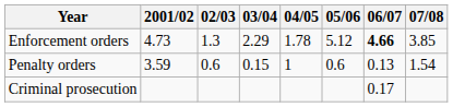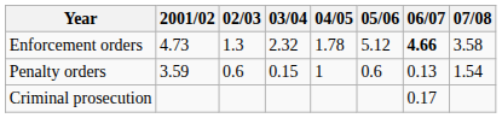 <table class="wikitable">
 <tr>
 <th>Year</th>
 <th>2001/02</th>
 <th>02/03</th>
 <th>03/04</th>
 <th>04/05</th>
 <th>05/06</th>
 <th>06/07</th>
 <th>07/08</th>
 </tr>
 <tr>
 <td>Enforcement orders</td>
 <td>4.73</td>
 <td>1.3</td>
-<td>2.29</td>
+<td>2.32</td>
 <td>1.78</td>
 <td>5.12</td>
 <td><strong>4.66</strong></td>
-<td>3.85</td>
+<td>3.58</td>
 </tr>
 <tr>
 <td>Penalty orders</td>
 <td>3.59</td>
 <td>0.6</td>
 <td>0.15</td>
 <td>1</td>
 <td>0.6</td>
 <td>0.13</td>
 <td>1.54</td>
 </tr>
 <tr>
 <td>Criminal prosecution</td>
 <td></td>
 <td></td>
 <td></td>
 <td></td>
 <td></td>
 <td>0.17</td>
 <td></td>
 </tr>
 </table>
